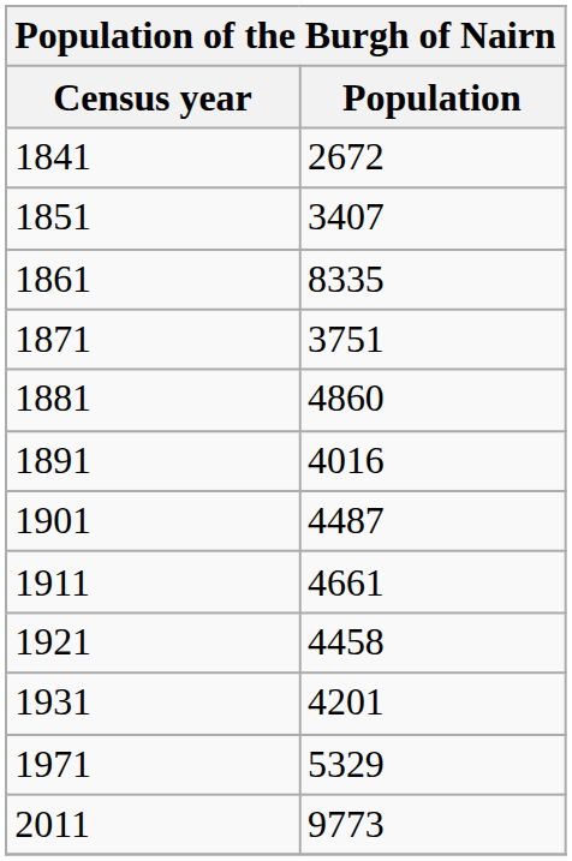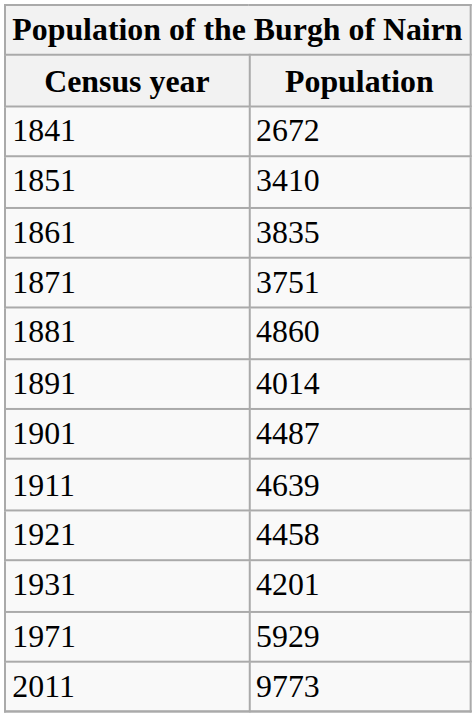 <table class="wikitable sortable">
 <tr>
 <th colspan=4>Population of the Burgh of Nairn</th>
 </tr>
 <tr>
 <th>Census year</th>
 <th>Population</th>
 </tr>
 <tr>
 <td>1841</td>
 <td>2672</td>
 </tr>
 <tr>
 <td>1851</td>
-<td>3407</td>
+<td>3410</td>
 </tr>
 <tr>
 <td>1861</td>
-<td>8335</td>
+<td>3835</td>
 </tr>
 <tr>
 <td>1871</td>
 <td>3751</td>
 </tr>
 <tr>
 <td>1881</td>
 <td>4860</td>
 </tr>
 <tr>
 <td>1891</td>
-<td>4016</td>
+<td>4014</td>
 </tr>
 <tr>
 <td>1901</td>
 <td>4487</td>
 </tr>
 <tr>
 <td>1911</td>
-<td>4661</td>
+<td>4639</td>
 </tr>
 <tr>
 <td>1921</td>
 <td>4458</td>
 </tr>
 <tr>
 <td>1931</td>
 <td>4201</td>
 </tr>
 <tr>
 <td>1971</td>
-<td>5329</td>
+<td>5929</td>
 </tr>
 <tr>
 <td>2011</td>
 <td>9773</td>
 </tr>
 <tr>
 </tr>
 </table>
